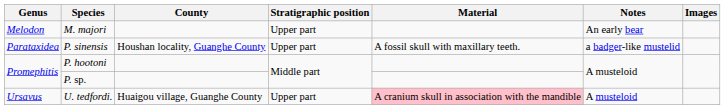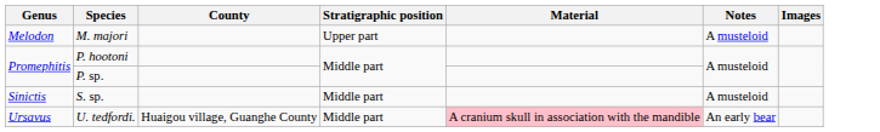 <table class="wikitable">
 <tr>
 <th>Genus</th>
 <th>Species</th>
 <th>County</th>
 <th>Stratigraphic position</th>
 <th>Material</th>
 <th>Notes</th>
 <th>Images</th>
 </tr>
 <tr>
 <td><em><a href='#'>Melodon</a></em></td>
 <td><em>M. majori</em></td>
 <td></td>
 <td>Upper part</td>
 <td></td>
-<td>An early <a href='#'>bear</a></td>
-<td></td>
-</tr>
-<tr>
-<td><em><a href='#'>Parataxidea</a></em></td>
-<td><em>P. sinensis</em></td>
-<td>Houshan locality, <a href='#'>Guanghe County</a></td>
-<td>Upper part</td>
-<td>A fossil skull with maxillary teeth.</td>
-<td>a <a href='#'>badger</a>-like <a href='#'>mustelid</a></td>
+<td>A <a href='#'>musteloid</a></td>
 <td></td>
 </tr>
 <tr>
 <td rowspan = 2><em><a href='#'>Promephitis</a></em></td>
 <td><em>P. hootoni</em></td>
 <td></td>
 <td rowspan =2>Middle part</td>
 <td></td>
 <td rowspan =2>A musteloid</td>
 <td rowspan =2></td>
 </tr>
 <tr>
 <td><em>P.</em> sp.</td>
 <td></td>
 <td></td>
 </tr>
 <tr>
+<td><em><a href='#'>Sinictis</a></em></td>
+<td><em>S.</em> sp.</td>
+<td></td>
+<td>Middle part</td>
+<td></td>
+<td>A musteloid</td>
+<td></td>
+</tr>
+<tr>
 <td><em><a href='#'>Ursavus</a></em></td>
 <td><em>U. tedfordi.</em></td>
 <td>Huaigou village, Guanghe County</td>
-<td>Upper part</td>
+<td>Middle part</td>
 <td style="background: pink;">A cranium skull in association with the mandible</td>
-<td>A <a href='#'>musteloid</a></td>
+<td>An early <a href='#'>bear</a></td>
 <td><br></td>
 </tr>
 </table>
